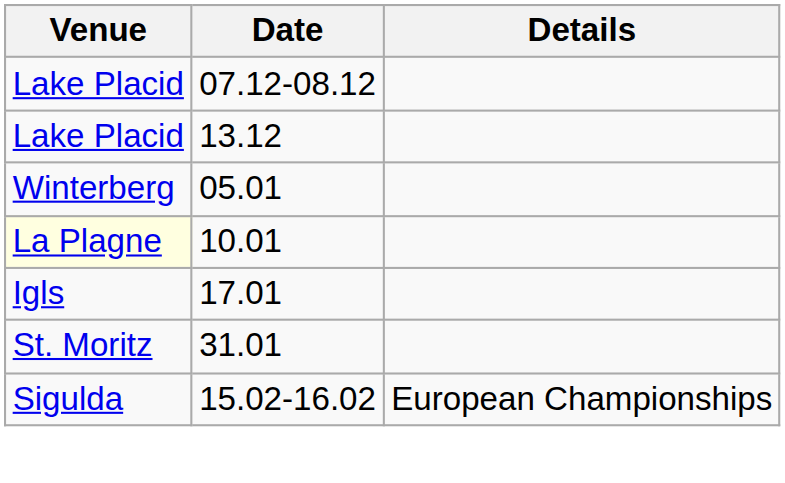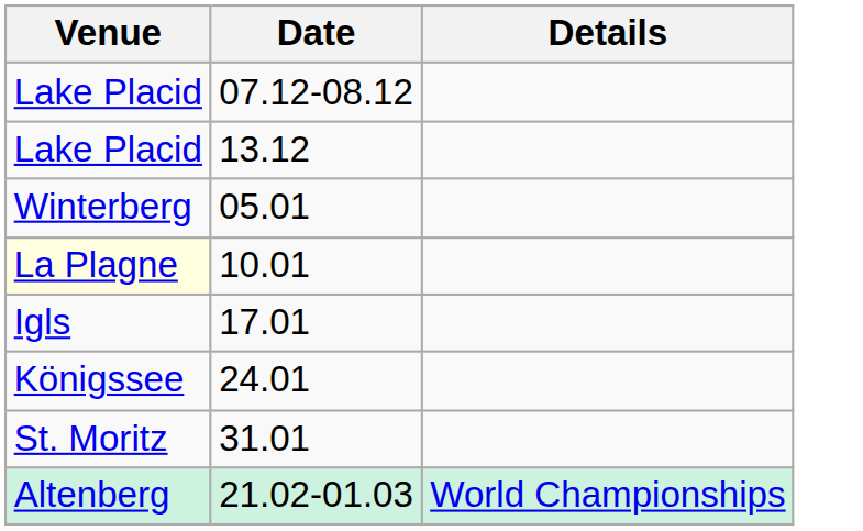 <table class="wikitable">
 <tr>
 <th>Venue</th>
 <th>Date</th>
 <th>Details</th>
 </tr>
 <tr>
 <td> <a href='#'>Lake Placid</a></td>
 <td>07.12-08.12</td>
 <td></td>
 </tr>
 <tr>
 <td> <a href='#'>Lake Placid</a></td>
 <td>13.12</td>
 <td></td>
 </tr>
 <tr>
 <td> <a href='#'>Winterberg</a></td>
 <td>05.01</td>
 <td></td>
 </tr>
 <tr>
 <td style="background: lightyellow;"> <a href='#'>La Plagne</a></td>
 <td>10.01</td>
 <td></td>
 </tr>
 <tr>
 <td> <a href='#'>Igls</a></td>
 <td>17.01</td>
 <td></td>
 </tr>
 <tr>
+<td> <a href='#'>Königssee</a></td>
+<td>24.01</td>
+<td></td>
+</tr>
+<tr>
 <td> <a href='#'>St. Moritz</a></td>
 <td>31.01</td>
 <td></td>
 </tr>
-<tr>
-<td> <a href='#'>Sigulda</a></td>
-<td>15.02-16.02</td>
-<td>European Championships</td>
+<tr style="background:#CEF2E0">
+<td> <a href='#'>Altenberg</a></td>
+<td>21.02-01.03</td>
+<td><a href='#'>World Championships</a></td>
 </tr>
 </table>
